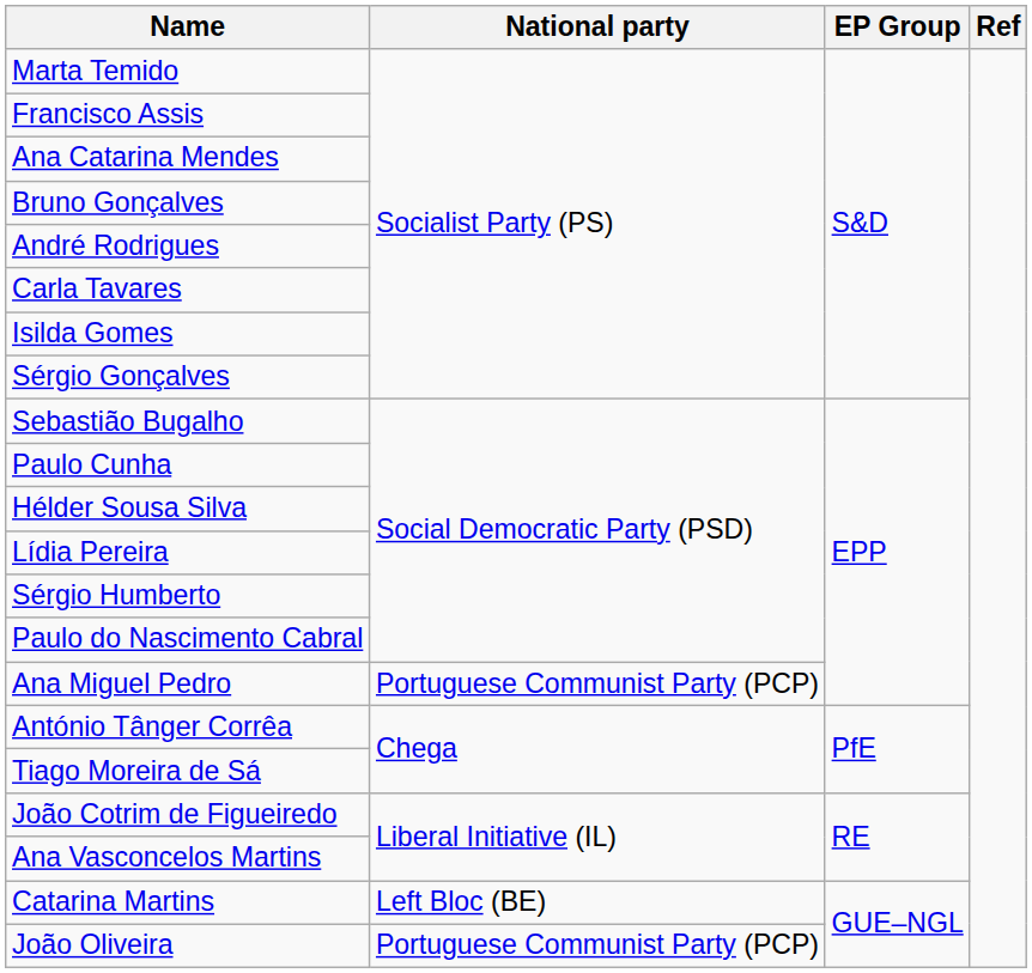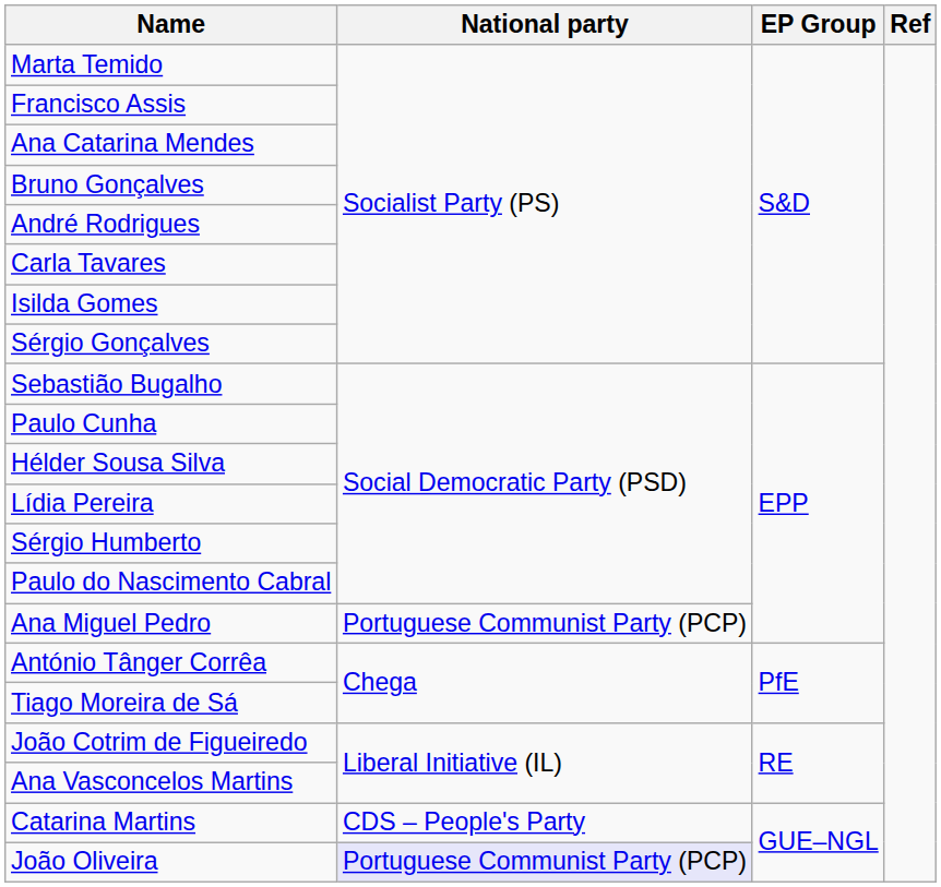 <table class="sortable wikitable">
 <tr>
 <th>Name</th>
 <th>National party</th>
 <th>EP Group</th>
 <th>Ref</th>
 </tr>
 <tr>
 <td><a href='#'>Marta Temido</a></td>
 <td rowspan="8"> <a href='#'>Socialist Party</a> (PS)</td>
 <td rowspan="8"> <a href='#'>S&D</a></td>
 <td rowspan="21"></td>
 </tr>
 <tr>
 <td><a href='#'>Francisco Assis</a></td>
 </tr>
 <tr>
 <td><a href='#'>Ana Catarina Mendes</a></td>
 </tr>
 <tr>
 <td><a href='#'>Bruno Gonçalves</a></td>
 </tr>
 <tr>
 <td><a href='#'>André Rodrigues</a></td>
 </tr>
 <tr>
 <td><a href='#'>Carla Tavares</a></td>
 </tr>
 <tr>
 <td><a href='#'>Isilda Gomes</a></td>
 </tr>
 <tr>
 <td><a href='#'>Sérgio Gonçalves</a></td>
 </tr>
 <tr>
 <td><a href='#'>Sebastião Bugalho</a></td>
 <td rowspan="6"> <a href='#'>Social Democratic Party</a> (PSD)</td>
 <td rowspan="7"> <a href='#'>EPP</a></td>
 </tr>
 <tr>
 <td><a href='#'>Paulo Cunha</a></td>
 </tr>
 <tr>
 <td><a href='#'>Hélder Sousa Silva</a></td>
 </tr>
 <tr>
 <td><a href='#'>Lídia Pereira</a></td>
 </tr>
 <tr>
 <td><a href='#'>Sérgio Humberto</a></td>
 </tr>
 <tr>
 <td><a href='#'>Paulo do Nascimento Cabral</a></td>
 </tr>
 <tr>
 <td><a href='#'>Ana Miguel Pedro</a></td>
 <td> <a href='#'>Portuguese Communist Party</a> (PCP)</td>
 </tr>
 <tr>
 <td><a href='#'>António Tânger Corrêa</a></td>
 <td rowspan="2"> <a href='#'> Chega</a></td>
 <td rowspan="2"> <a href='#'>PfE</a></td>
 </tr>
 <tr>
 <td><a href='#'>Tiago Moreira de Sá</a></td>
 </tr>
 <tr>
 <td><a href='#'>João Cotrim de Figueiredo</a></td>
 <td rowspan="2"> <a href='#'>Liberal Initiative</a> (IL)</td>
 <td rowspan="2"> <a href='#'>RE</a></td>
 </tr>
 <tr>
 <td><a href='#'>Ana Vasconcelos Martins</a></td>
 </tr>
 <tr>
 <td><a href='#'>Catarina Martins</a></td>
-<td> <a href='#'>Left Bloc</a> (BE)</td>
+<td> <a href='#'>CDS – People's Party</a></td>
 <td rowspan="2"> <a href='#'>GUE–NGL</a></td>
 </tr>
 <tr>
 <td><a href='#'>João Oliveira</a></td>
-<td> <a href='#'>Portuguese Communist Party</a> (PCP)</td>
+<td style="background: lavender;"> <a href='#'>Portuguese Communist Party</a> (PCP)</td>
 </tr>
 </table>
